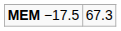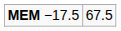 <table class="wikitable">
 <tr align="center">
 </tr>
 <tr align="center">
 <td><strong>MEM</strong> −17.5</td>
-<td>67.3</td>
+<td>67.5</td>
 </tr>
 </table>
